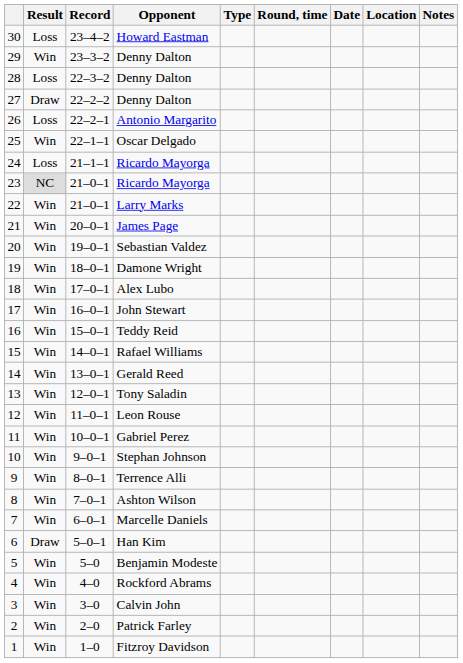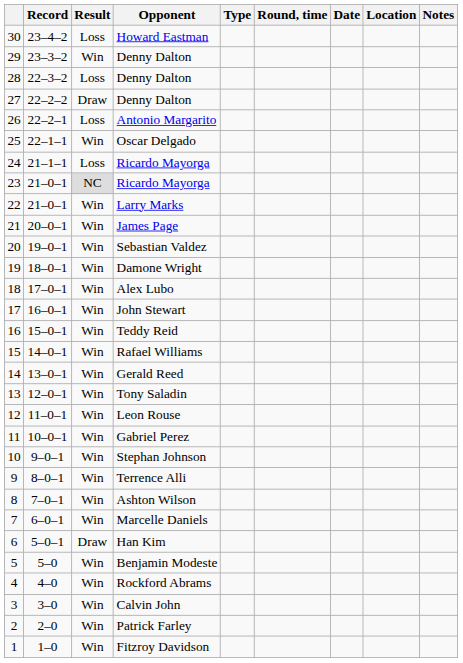 <table class=wikitable style=text-align:center>
 <tr>
 <th></th>
+<th>Record</th>
 <th>Result</th>
-<th>Record</th>
 <th>Opponent</th>
 <th>Type</th>
 <th>Round, time</th>
 <th>Date</th>
 <th>Location</th>
 <th>Notes</th>
 </tr>
 <tr>
 <td>30</td>
+<td>23–4–2 </td>
 <td>Loss</td>
-<td>23–4–2 </td>
 <td align=left><a href='#'>Howard Eastman</a></td>
 <td></td>
 <td></td>
 <td></td>
 <td align=left></td>
 <td align=left></td>
 </tr>
 <tr>
 <td>29</td>
+<td>23–3–2 </td>
 <td>Win</td>
-<td>23–3–2 </td>
 <td align=left>Denny Dalton</td>
 <td></td>
 <td></td>
 <td></td>
 <td align=left></td>
 <td align=left></td>
 </tr>
 <tr>
 <td>28</td>
+<td>22–3–2 </td>
 <td>Loss</td>
-<td>22–3–2 </td>
 <td align=left>Denny Dalton</td>
 <td></td>
 <td></td>
 <td></td>
 <td align=left></td>
 <td align=left></td>
 </tr>
 <tr>
 <td>27</td>
+<td>22–2–2 </td>
 <td>Draw</td>
-<td>22–2–2 </td>
 <td align=left>Denny Dalton</td>
 <td></td>
 <td></td>
 <td></td>
 <td align=left></td>
 <td align=left></td>
 </tr>
 <tr>
 <td>26</td>
+<td>22–2–1 </td>
 <td>Loss</td>
-<td>22–2–1 </td>
 <td align=left><a href='#'>Antonio Margarito</a></td>
 <td></td>
 <td></td>
 <td></td>
 <td align=left></td>
 <td align=left></td>
 </tr>
 <tr>
 <td>25</td>
+<td>22–1–1 </td>
 <td>Win</td>
-<td>22–1–1 </td>
 <td align=left>Oscar Delgado</td>
 <td></td>
 <td></td>
 <td></td>
 <td align=left></td>
 <td align=left></td>
 </tr>
 <tr>
 <td>24</td>
+<td>21–1–1 </td>
 <td>Loss</td>
-<td>21–1–1 </td>
 <td align=left><a href='#'>Ricardo Mayorga</a></td>
 <td></td>
 <td></td>
 <td></td>
 <td align=left></td>
 <td align=left></td>
 </tr>
 <tr>
 <td>23</td>
+<td>21–0–1 </td>
 <td style=background:#DDD>NC</td>
-<td>21–0–1 </td>
 <td align=left><a href='#'>Ricardo Mayorga</a></td>
 <td></td>
 <td></td>
 <td></td>
 <td align=left></td>
 <td align=left></td>
 </tr>
 <tr>
 <td>22</td>
+<td>21–0–1</td>
 <td>Win</td>
-<td>21–0–1</td>
 <td align=left><a href='#'>Larry Marks</a></td>
 <td></td>
 <td></td>
 <td></td>
 <td align=left></td>
 <td align=left></td>
 </tr>
 <tr>
 <td>21</td>
+<td>20–0–1</td>
 <td>Win</td>
-<td>20–0–1</td>
 <td align=left><a href='#'>James Page</a></td>
 <td></td>
 <td></td>
 <td></td>
 <td align=left></td>
 <td align=left></td>
 </tr>
 <tr>
 <td>20</td>
+<td>19–0–1</td>
 <td>Win</td>
-<td>19–0–1</td>
 <td align=left>Sebastian Valdez</td>
 <td></td>
 <td></td>
 <td></td>
 <td align=left></td>
 <td align=left></td>
 </tr>
 <tr>
 <td>19</td>
+<td>18–0–1</td>
 <td>Win</td>
-<td>18–0–1</td>
 <td align=left>Damone Wright</td>
 <td></td>
 <td></td>
 <td></td>
 <td align=left></td>
 <td align=left></td>
 </tr>
 <tr>
 <td>18</td>
+<td>17–0–1</td>
 <td>Win</td>
-<td>17–0–1</td>
 <td align=left>Alex Lubo</td>
 <td></td>
 <td></td>
 <td></td>
 <td align=left></td>
 <td align=left></td>
 </tr>
 <tr>
 <td>17</td>
+<td>16–0–1</td>
 <td>Win</td>
-<td>16–0–1</td>
 <td align=left>John Stewart</td>
 <td></td>
 <td></td>
 <td></td>
 <td align=left></td>
 <td align=left></td>
 </tr>
 <tr>
 <td>16</td>
+<td>15–0–1</td>
 <td>Win</td>
-<td>15–0–1</td>
 <td align=left>Teddy Reid</td>
 <td></td>
 <td></td>
 <td></td>
 <td align=left></td>
 <td align=left></td>
 </tr>
 <tr>
 <td>15</td>
+<td>14–0–1</td>
 <td>Win</td>
-<td>14–0–1</td>
 <td align=left>Rafael Williams</td>
 <td></td>
 <td></td>
 <td></td>
 <td align=left></td>
 <td align=left></td>
 </tr>
 <tr>
 <td>14</td>
+<td>13–0–1</td>
 <td>Win</td>
-<td>13–0–1</td>
 <td align=left>Gerald Reed</td>
 <td></td>
 <td></td>
 <td></td>
 <td align=left></td>
 <td align=left></td>
 </tr>
 <tr>
 <td>13</td>
+<td>12–0–1</td>
 <td>Win</td>
-<td>12–0–1</td>
 <td align=left>Tony Saladin</td>
 <td></td>
 <td></td>
 <td></td>
 <td align=left></td>
 <td align=left></td>
 </tr>
 <tr>
 <td>12</td>
+<td>11–0–1</td>
 <td>Win</td>
-<td>11–0–1</td>
 <td align=left>Leon Rouse</td>
 <td></td>
 <td></td>
 <td></td>
 <td align=left></td>
 <td align=left></td>
 </tr>
 <tr>
 <td>11</td>
+<td>10–0–1</td>
 <td>Win</td>
-<td>10–0–1</td>
 <td align=left>Gabriel Perez</td>
 <td></td>
 <td></td>
 <td></td>
 <td align=left></td>
 <td align=left></td>
 </tr>
 <tr>
 <td>10</td>
+<td>9–0–1</td>
 <td>Win</td>
-<td>9–0–1</td>
 <td align=left>Stephan Johnson</td>
 <td></td>
 <td></td>
 <td></td>
 <td align=left></td>
 <td align=left></td>
 </tr>
 <tr>
 <td>9</td>
+<td>8–0–1</td>
 <td>Win</td>
-<td>8–0–1</td>
 <td align=left>Terrence Alli</td>
 <td></td>
 <td></td>
 <td></td>
 <td align=left></td>
 <td align=left></td>
 </tr>
 <tr>
 <td>8</td>
+<td>7–0–1</td>
 <td>Win</td>
-<td>7–0–1</td>
 <td align=left>Ashton Wilson</td>
 <td></td>
 <td></td>
 <td></td>
 <td align=left></td>
 <td align=left></td>
 </tr>
 <tr>
 <td>7</td>
+<td>6–0–1</td>
 <td>Win</td>
-<td>6–0–1</td>
 <td align=left>Marcelle Daniels</td>
 <td></td>
 <td></td>
 <td></td>
 <td align=left></td>
 <td align=left></td>
 </tr>
 <tr>
 <td>6</td>
+<td>5–0–1</td>
 <td>Draw</td>
-<td>5–0–1</td>
 <td align=left>Han Kim</td>
 <td></td>
 <td></td>
 <td></td>
 <td align=left></td>
 <td align=left></td>
 </tr>
 <tr>
 <td>5</td>
+<td>5–0</td>
 <td>Win</td>
-<td>5–0</td>
 <td align=left>Benjamin Modeste</td>
 <td></td>
 <td></td>
 <td></td>
 <td align=left></td>
 <td align=left></td>
 </tr>
 <tr>
 <td>4</td>
+<td>4–0</td>
 <td>Win</td>
-<td>4–0</td>
 <td align=left>Rockford Abrams</td>
 <td></td>
 <td></td>
 <td></td>
 <td align=left></td>
 <td align=left></td>
 </tr>
 <tr>
 <td>3</td>
+<td>3–0</td>
 <td>Win</td>
-<td>3–0</td>
 <td align=left>Calvin John</td>
 <td></td>
 <td></td>
 <td></td>
 <td align=left></td>
 <td align=left></td>
 </tr>
 <tr>
 <td>2</td>
+<td>2–0</td>
 <td>Win</td>
-<td>2–0</td>
 <td align=left>Patrick Farley</td>
 <td></td>
 <td></td>
 <td></td>
 <td align=left></td>
 <td align=left></td>
 </tr>
 <tr>
 <td>1</td>
+<td>1–0</td>
 <td>Win</td>
-<td>1–0</td>
 <td align=left>Fitzroy Davidson</td>
 <td></td>
 <td></td>
 <td></td>
 <td align=left></td>
 <td align=left></td>
 </tr>
 </table>
